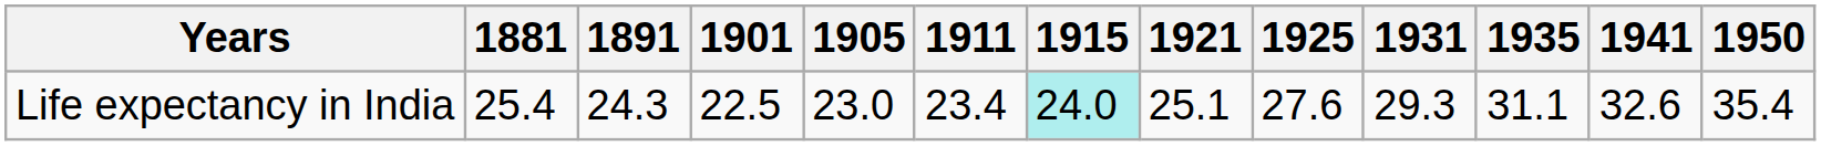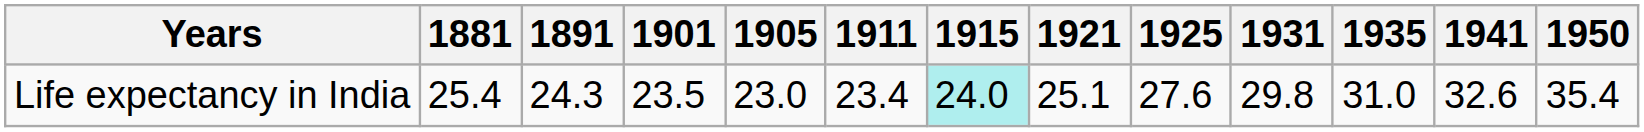 <table class="wikitable">
 <tr>
 <th>Years</th>
 <th>1881</th>
 <th>1891</th>
 <th>1901</th>
 <th>1905</th>
 <th>1911</th>
 <th>1915</th>
 <th>1921</th>
 <th>1925</th>
 <th>1931</th>
 <th>1935</th>
 <th>1941</th>
 <th>1950</th>
 </tr>
 <tr>
 <td>Life expectancy in India</td>
 <td>25.4</td>
 <td>24.3</td>
-<td>22.5</td>
+<td>23.5</td>
 <td>23.0</td>
 <td>23.4</td>
 <td style="background: paleturquoise;">24.0</td>
 <td>25.1</td>
 <td>27.6</td>
-<td>29.3</td>
-<td>31.1</td>
+<td>29.8</td>
+<td>31.0</td>
 <td>32.6</td>
 <td>35.4</td>
 </tr>
 </table>
